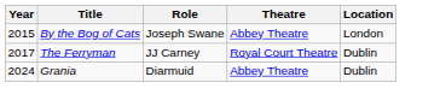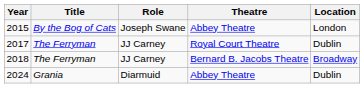 <table class="wikitable sortable">
 <tr>
 <th>Year</th>
 <th>Title</th>
 <th>Role</th>
 <th>Theatre</th>
 <th>Location</th>
 </tr>
 <tr>
 <td>2015</td>
 <td><em><a href='#'>By the Bog of Cats</a></em></td>
 <td>Joseph Swane</td>
 <td><a href='#'>Abbey Theatre</a></td>
 <td>London</td>
 </tr>
 <tr>
 <td>2017</td>
 <td><a href='#'><em>The Ferryman</em></a></td>
 <td>JJ Carney</td>
 <td><a href='#'>Royal Court Theatre</a></td>
 <td>Dublin</td>
 </tr>
 <tr>
+<td>2018</td>
+<td><em>The Ferryman</em></td>
+<td>JJ Carney</td>
+<td><a href='#'>Bernard B. Jacobs Theatre</a></td>
+<td><a href='#'>Broadway</a></td>
+</tr>
+<tr>
 <td>2024</td>
 <td><em>Grania</em></td>
 <td>Diarmuid</td>
 <td><a href='#'>Abbey Theatre</a></td>
 <td>Dublin</td>
 </tr>
 </table>
